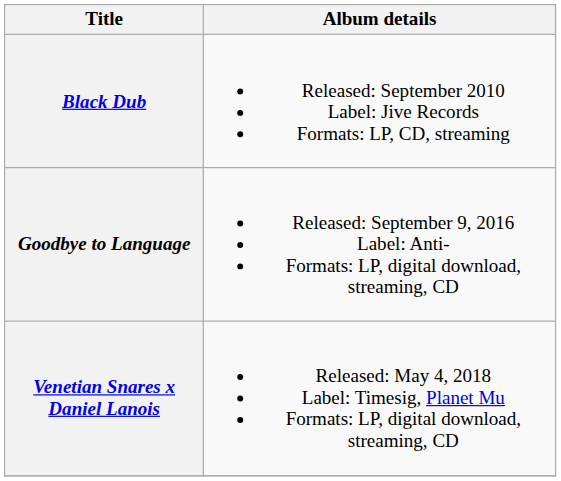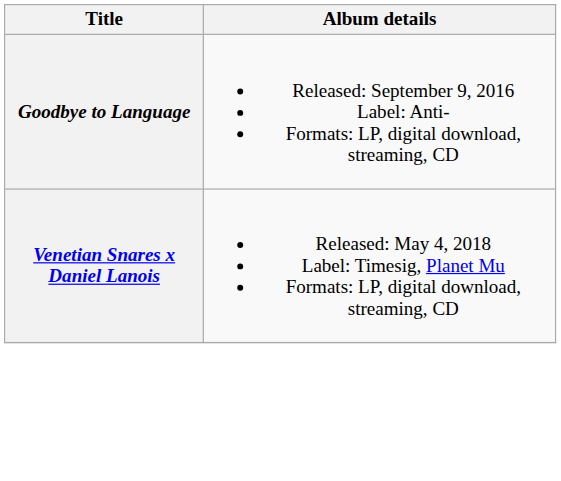 <table class="wikitable plainrowheaders" style="text-align:center;">
 <tr>
 <th scope="col" style="width:10em;">Title</th>
 <th scope="col" style="width:18em;">Album details</th>
-</tr>
-<tr>
-<th scope="row"><em><a href='#'>Black Dub</a></em><br></th>
-<td><br><ul><li>Released: September 2010</li><li>Label: Jive Records</li><li>Formats: LP, CD, streaming</li></ul></td>
 </tr>
 <tr>
 <th scope="row"><em>Goodbye to Language</em><br></th>
 <td><br><ul><li>Released: September 9, 2016</li><li>Label: Anti-</li><li>Formats: LP, digital download, streaming, CD</li></ul></td>
 </tr>
 <tr>
 <th scope="row"><em><a href='#'>Venetian Snares x Daniel Lanois</a></em><br></th>
 <td><br><ul><li>Released: May 4, 2018</li><li>Label: Timesig, <a href='#'>Planet Mu</a></li><li>Formats: LP, digital download, streaming, CD</li></ul></td>
 </tr>
 <tr>
 </tr>
 </table>
